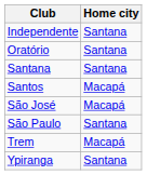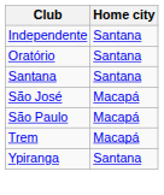 <table class="wikitable sortable">
 <tr>
 <th>Club</th>
 <th>Home city</th>
 </tr>
 <tr>
 <td><a href='#'>Independente</a></td>
 <td><a href='#'>Santana</a></td>
 </tr>
 <tr>
 <td><a href='#'>Oratório</a></td>
 <td><a href='#'>Santana</a></td>
 </tr>
 <tr>
 <td><a href='#'>Santana</a></td>
 <td><a href='#'>Santana</a></td>
 </tr>
 <tr>
-<td><a href='#'>Santos</a></td>
-<td><a href='#'>Macapá</a></td>
-</tr>
-<tr>
 <td><a href='#'>São José</a></td>
 <td><a href='#'>Macapá</a></td>
 </tr>
 <tr>
 <td><a href='#'>São Paulo</a></td>
-<td><a href='#'>Santana</a></td>
+<td><a href='#'>Macapá</a></td>
 </tr>
 <tr>
 <td><a href='#'>Trem</a></td>
 <td><a href='#'>Macapá</a></td>
 </tr>
 <tr>
 <td><a href='#'>Ypiranga</a></td>
 <td><a href='#'>Santana</a></td>
 </tr>
 </table>
